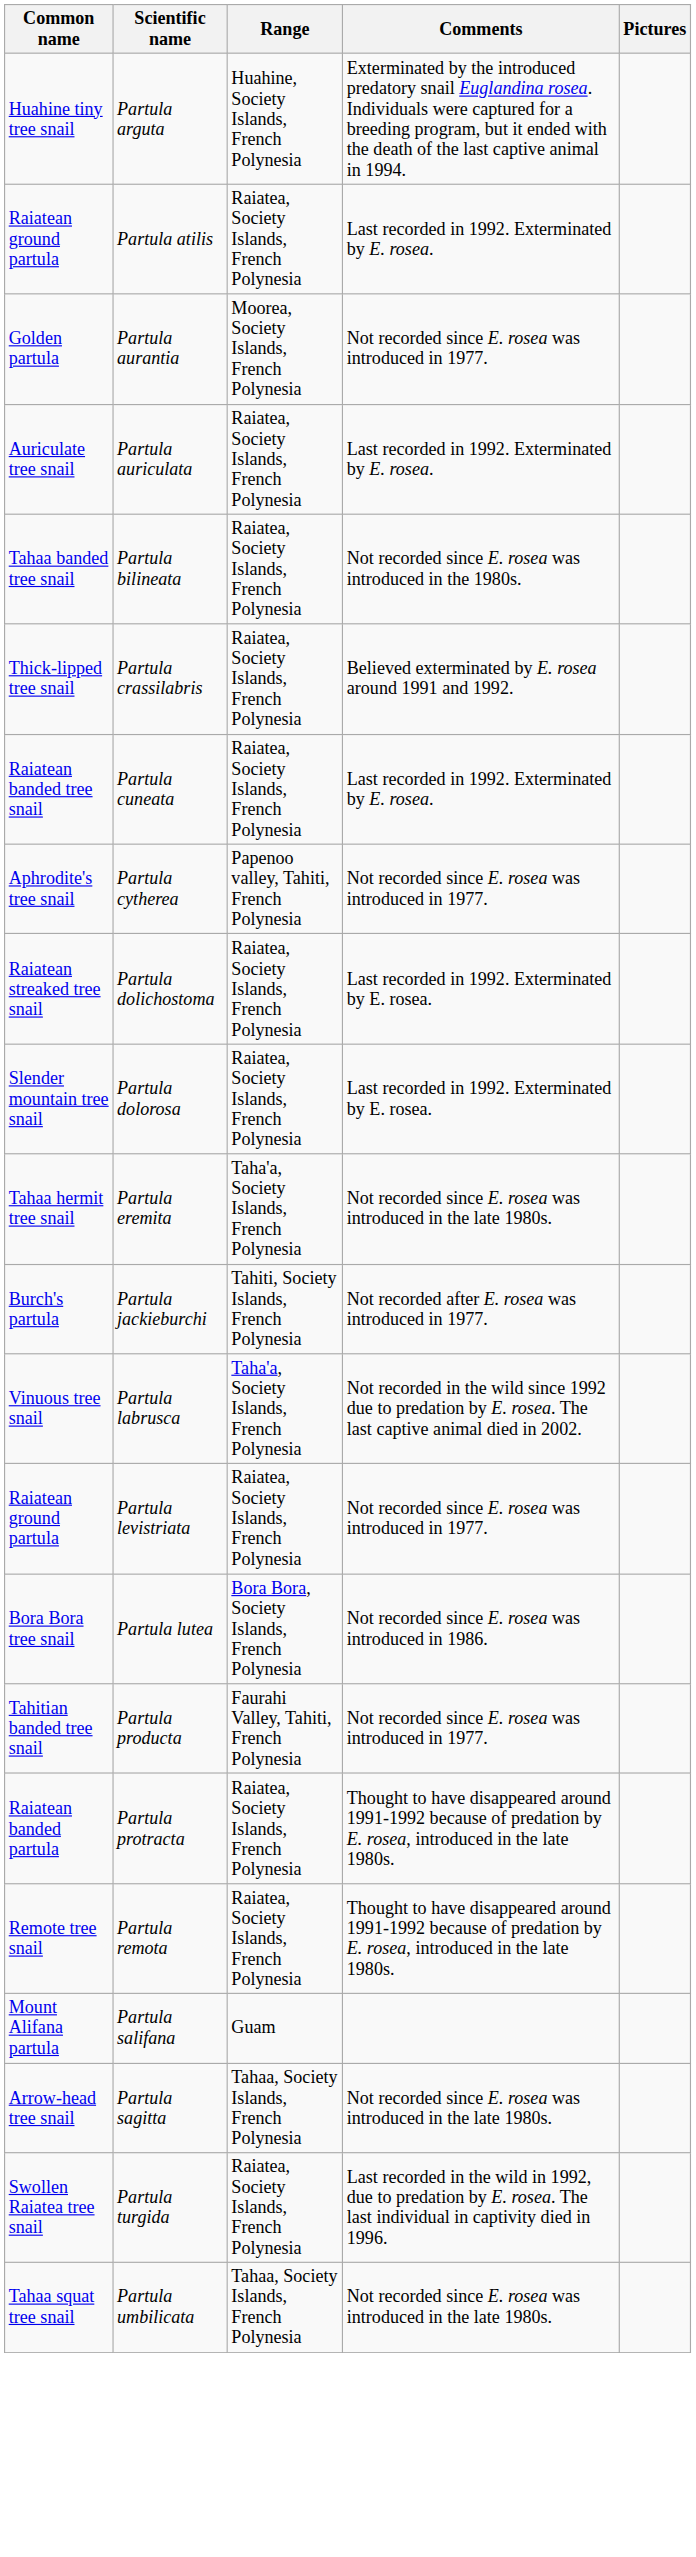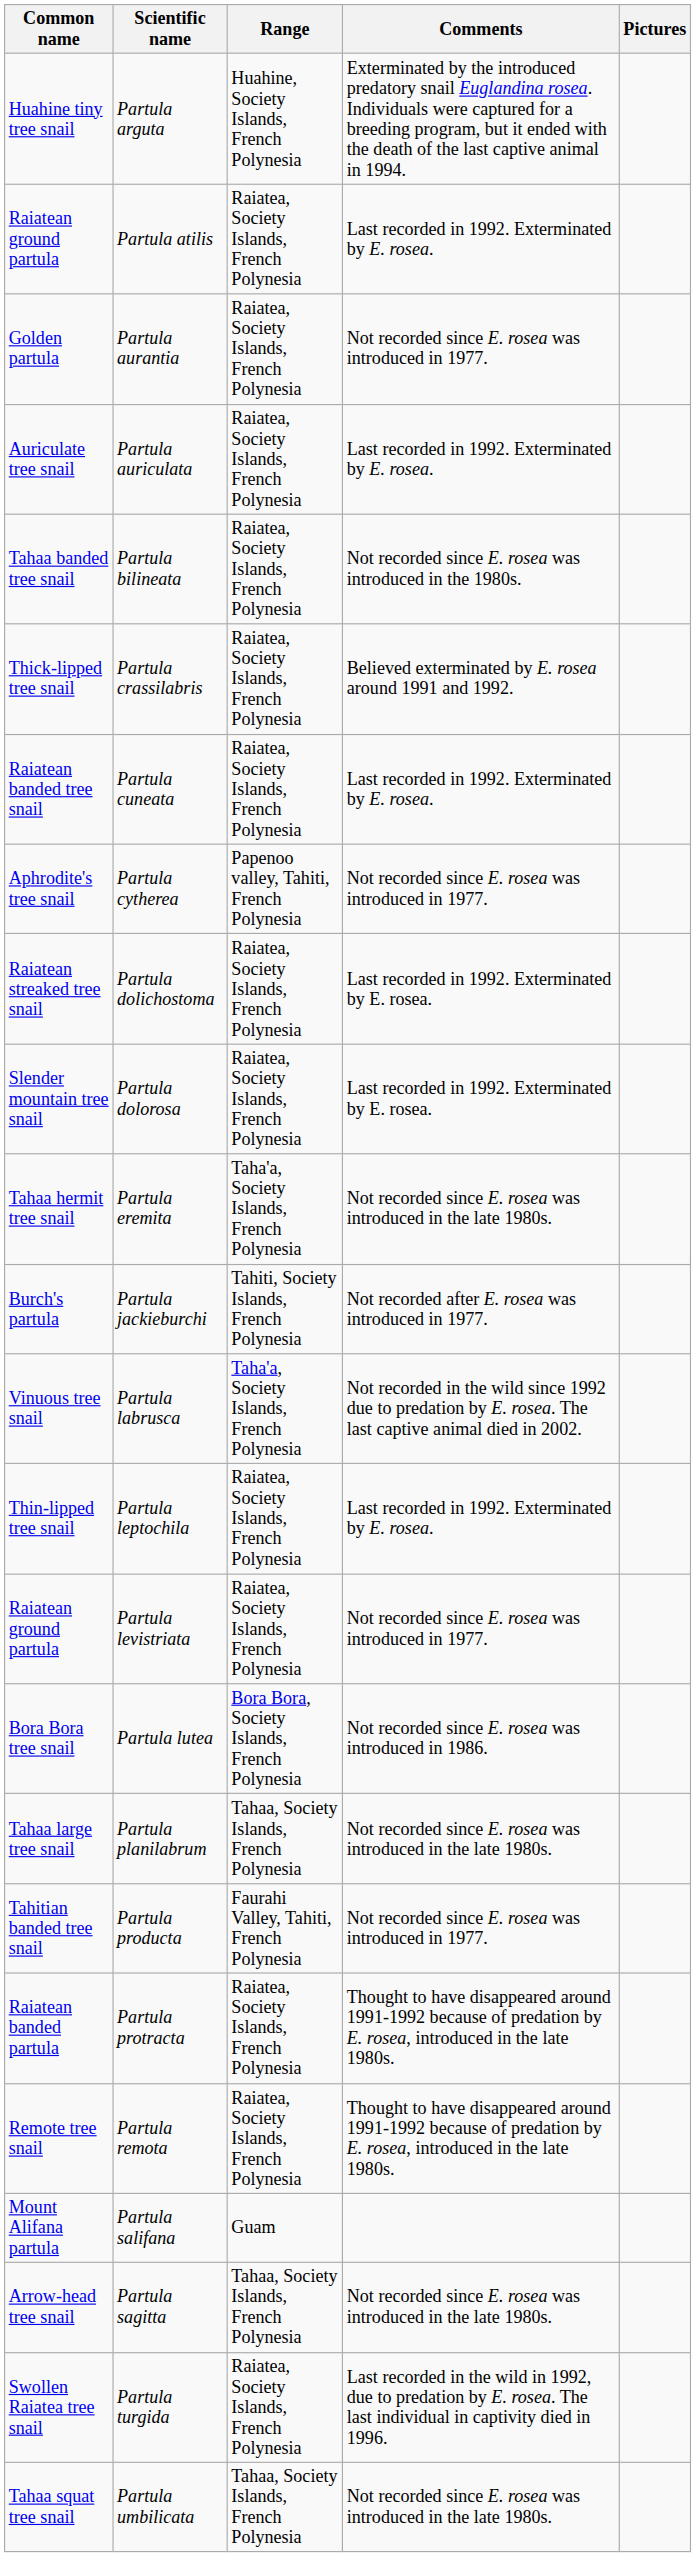 <table class="wikitable sortable">
 <tr>
 <th>Common name</th>
 <th>Scientific name</th>
 <th>Range</th>
 <th class="unsortable">Comments</th>
 <th class="unsortable">Pictures</th>
 </tr>
 <tr>
 <td><a href='#'>Huahine tiny tree snail</a></td>
 <td><em>Partula arguta</em></td>
 <td>Huahine, Society Islands, French Polynesia</td>
 <td>Exterminated by the introduced predatory snail <em><a href='#'>Euglandina rosea</a></em>. Individuals were captured for a breeding program, but it ended with the death of the last captive animal in 1994.</td>
 <td></td>
 </tr>
 <tr>
 <td><a href='#'>Raiatean ground partula</a></td>
 <td><em>Partula atilis</em></td>
 <td>Raiatea, Society Islands, French Polynesia</td>
 <td>Last recorded in 1992. Exterminated by <em>E. rosea</em>.</td>
 <td></td>
 </tr>
 <tr>
 <td><a href='#'>Golden partula</a></td>
 <td><em>Partula aurantia</em></td>
-<td>Moorea, Society Islands, French Polynesia</td>
+<td>Raiatea, Society Islands, French Polynesia</td>
 <td>Not recorded since <em>E. rosea</em> was introduced in 1977.</td>
 <td></td>
 </tr>
 <tr>
 <td><a href='#'>Auriculate tree snail</a></td>
 <td><em>Partula auriculata</em></td>
 <td>Raiatea, Society Islands, French Polynesia</td>
 <td>Last recorded in 1992. Exterminated by <em>E. rosea</em>.</td>
 <td></td>
 </tr>
 <tr>
 <td><a href='#'>Tahaa banded tree snail</a></td>
 <td><em>Partula bilineata</em></td>
 <td>Raiatea, Society Islands, French Polynesia</td>
 <td>Not recorded since <em>E. rosea</em> was introduced in the 1980s.</td>
 <td></td>
 </tr>
 <tr>
 <td><a href='#'>Thick-lipped tree snail</a></td>
 <td><em>Partula crassilabris</em></td>
 <td>Raiatea, Society Islands, French Polynesia</td>
 <td>Believed exterminated by <em>E. rosea</em> around 1991 and 1992.</td>
 <td></td>
 </tr>
 <tr>
 <td><a href='#'>Raiatean banded tree snail</a></td>
 <td><em>Partula cuneata</em></td>
 <td>Raiatea, Society Islands, French Polynesia</td>
 <td>Last recorded in 1992. Exterminated by <em>E. rosea</em>.</td>
 <td></td>
 </tr>
 <tr>
 <td><a href='#'>Aphrodite's tree snail</a></td>
 <td><em>Partula cytherea</em></td>
 <td>Papenoo valley, Tahiti, French Polynesia</td>
 <td>Not recorded since <em>E. rosea</em> was introduced in 1977.</td>
 <td></td>
 </tr>
 <tr>
 <td><a href='#'>Raiatean streaked tree snail</a></td>
 <td><em>Partula dolichostoma</em></td>
 <td>Raiatea, Society Islands, French Polynesia</td>
 <td>Last recorded in 1992. Exterminated by E. rosea.</td>
 <td></td>
 </tr>
 <tr>
 <td><a href='#'>Slender mountain tree snail</a></td>
 <td><em>Partula dolorosa</em></td>
 <td>Raiatea, Society Islands, French Polynesia</td>
 <td>Last recorded in 1992. Exterminated by E. rosea.</td>
 <td></td>
 </tr>
 <tr>
 <td><a href='#'>Tahaa hermit tree snail</a></td>
 <td><em>Partula eremita</em></td>
 <td>Taha'a, Society Islands, French Polynesia</td>
 <td>Not recorded since <em>E. rosea</em> was introduced in the late 1980s.</td>
 <td></td>
 </tr>
 <tr>
 <td><a href='#'>Burch's partula</a></td>
 <td><em>Partula jackieburchi</em></td>
 <td>Tahiti, Society Islands, French Polynesia</td>
 <td>Not recorded after <em>E. rosea</em> was introduced in 1977.</td>
 <td></td>
 </tr>
 <tr>
 <td><a href='#'>Vinuous tree snail</a></td>
 <td><em>Partula labrusca</em></td>
 <td><a href='#'>Taha'a</a>, Society Islands, French Polynesia</td>
 <td>Not recorded in the wild since 1992 due to predation by <em>E. rosea</em>. The last captive animal died in 2002.</td>
 <td></td>
 </tr>
 <tr>
+<td><a href='#'>Thin-lipped tree snail</a></td>
+<td><em>Partula leptochila</em></td>
+<td>Raiatea, Society Islands, French Polynesia</td>
+<td>Last recorded in 1992. Exterminated by <em>E. rosea</em>.</td>
+<td></td>
+</tr>
+<tr>
 <td><a href='#'>Raiatean ground partula</a></td>
 <td><em>Partula levistriata</em></td>
 <td>Raiatea, Society Islands, French Polynesia</td>
 <td>Not recorded since <em>E. rosea</em> was introduced in 1977.</td>
 <td></td>
 </tr>
 <tr>
 <td><a href='#'>Bora Bora tree snail</a></td>
 <td><em>Partula lutea</em></td>
 <td><a href='#'>Bora Bora</a>, Society Islands, French Polynesia</td>
 <td>Not recorded since <em>E. rosea</em> was introduced in 1986.</td>
+<td></td>
+</tr>
+<tr>
+<td><a href='#'>Tahaa large tree snail</a></td>
+<td><em>Partula planilabrum</em></td>
+<td>Tahaa, Society Islands, French Polynesia</td>
+<td>Not recorded since <em>E. rosea</em> was introduced in the late 1980s.</td>
 <td></td>
 </tr>
 <tr>
 <td><a href='#'>Tahitian banded tree snail</a></td>
 <td><em>Partula producta</em></td>
 <td>Faurahi Valley, Tahiti, French Polynesia</td>
 <td>Not recorded since <em>E. rosea</em> was introduced in 1977.</td>
 <td></td>
 </tr>
 <tr>
 <td><a href='#'>Raiatean banded partula</a></td>
 <td><em>Partula protracta</em></td>
 <td>Raiatea, Society Islands, French Polynesia</td>
 <td>Thought to have disappeared around 1991-1992 because of predation by <em>E. rosea</em>, introduced in the late 1980s.</td>
 <td></td>
 </tr>
 <tr>
 <td><a href='#'>Remote tree snail</a></td>
 <td><em>Partula remota</em></td>
 <td>Raiatea, Society Islands, French Polynesia</td>
 <td>Thought to have disappeared around 1991-1992 because of predation by <em>E. rosea</em>, introduced in the late 1980s.</td>
 <td></td>
 </tr>
 <tr>
 <td><a href='#'>Mount Alifana partula</a></td>
 <td><em>Partula salifana</em></td>
 <td>Guam</td>
 <td></td>
 <td></td>
 </tr>
 <tr>
 <td><a href='#'>Arrow-head tree snail</a></td>
 <td><em>Partula sagitta</em></td>
 <td>Tahaa, Society Islands, French Polynesia</td>
 <td>Not recorded since <em>E. rosea</em> was introduced in the late 1980s.</td>
 <td></td>
 </tr>
 <tr>
 <td><a href='#'>Swollen Raiatea tree snail</a></td>
 <td><em>Partula turgida</em></td>
 <td>Raiatea, Society Islands, French Polynesia</td>
 <td>Last recorded in the wild in 1992, due to predation by <em>E. rosea</em>. The last individual in captivity died in 1996.</td>
 <td></td>
 </tr>
 <tr>
 <td><a href='#'>Tahaa squat tree snail</a></td>
 <td><em>Partula umbilicata</em></td>
 <td>Tahaa, Society Islands, French Polynesia</td>
 <td>Not recorded since <em>E. rosea</em> was introduced in the late 1980s.</td>
 <td></td>
 </tr>
 </table>
